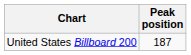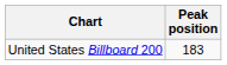 <table class="wikitable">
 <tr>
 <th align="left">Chart</th>
 <th align="left">Peak <br>position</th>
 </tr>
 <tr>
 <td align="left">United States <a href='#'><em>Billboard</em> 200</a></td>
-<td style="text-align:center;">187</td>
+<td style="text-align:center;">183</td>
 </tr>
 </table>
